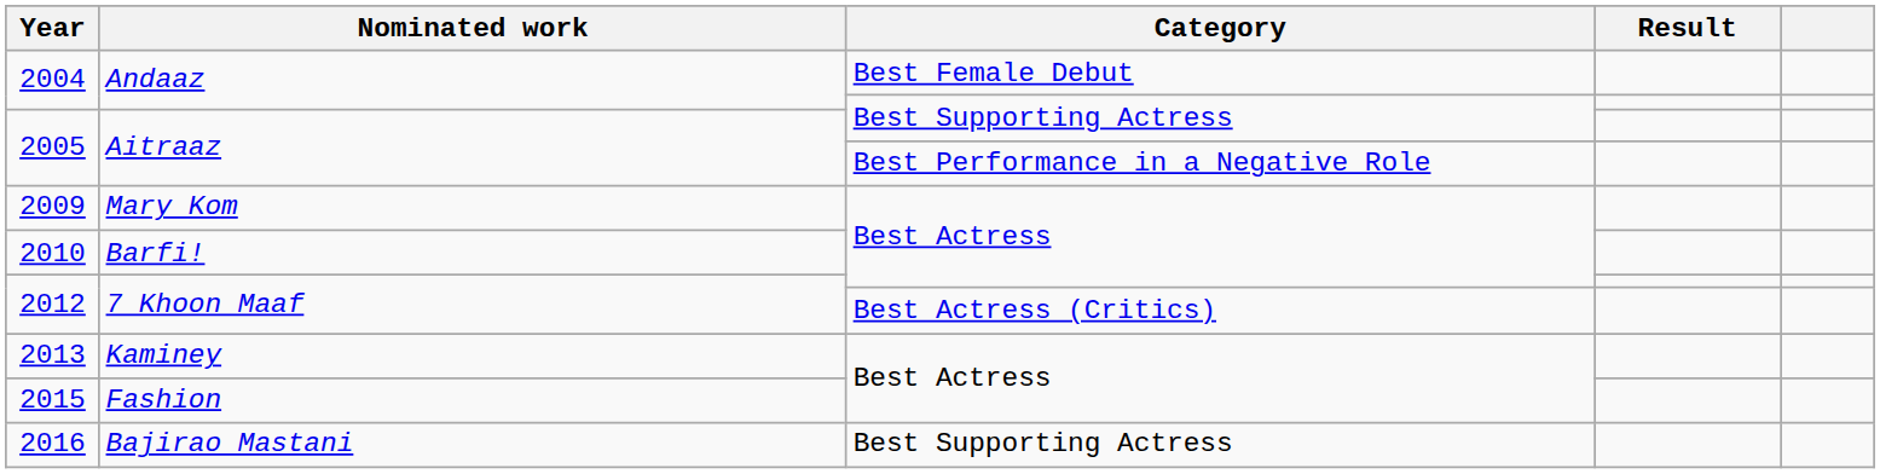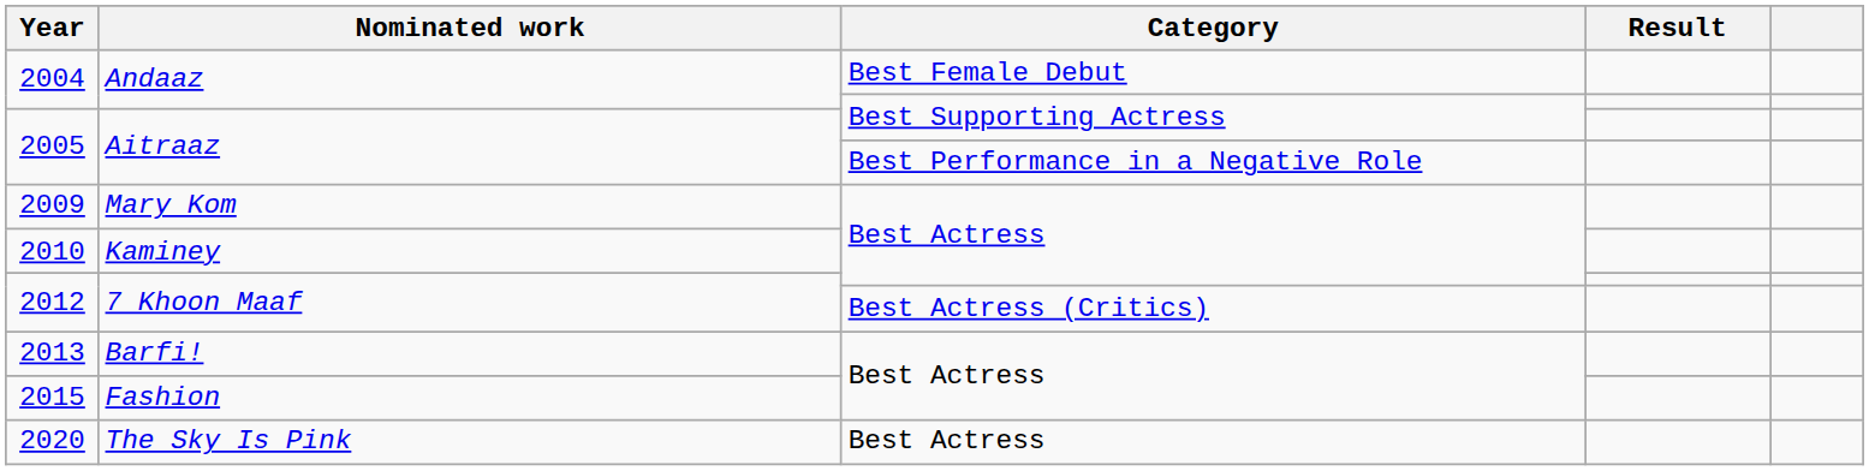 <table class="wikitable sortable" width=100%>
 <tr>
 <th width=5%>Year</th>
 <th width=40%>Nominated work</th>
 <th width=40%>Category</th>
 <th width=10%>Result</th>
 <th width=5%></th>
 </tr>
 <tr>
 <td rowspan="2" style="text-align:center;"><a href='#'>2004</a></td>
 <td rowspan="2" style="text-align:left;"><em><a href='#'>Andaaz</a></em></td>
 <td><a href='#'>Best Female Debut</a></td>
 <td></td>
 <td style="text-align:center;"></td>
 </tr>
 <tr>
 <td rowspan="2"><a href='#'>Best Supporting Actress</a></td>
 <td></td>
 <td style="text-align:center;"></td>
 </tr>
 <tr>
 <td rowspan="2" style="text-align:center;"><a href='#'>2005</a></td>
 <td rowspan="2" style="text-align:left;"><em><a href='#'>Aitraaz</a></em></td>
 <td></td>
 <td style="text-align:center;"></td>
 </tr>
 <tr>
 <td><a href='#'>Best Performance in a Negative Role</a></td>
 <td></td>
 <td style="text-align:center;"></td>
 </tr>
 <tr>
 <td rowspan="1" align="center"><a href='#'>2009</a></td>
 <td rowspan="" style="text-align:left;"><em><a href='#'>Mary Kom</a></em></td>
 <td rowspan="3"><a href='#'>Best Actress</a></td>
 <td></td>
 <td style="text-align:center;"></td>
 </tr>
 <tr>
 <td rowspan="1" align="center"><a href='#'>2010</a></td>
-<td rowspan="" style="text-align:left;"><em><a href='#'>Barfi!</a></em></td>
+<td rowspan="1"><em><a href='#'>Kaminey</a></em></td>
 <td></td>
 <td style="text-align:center;"></td>
 </tr>
 <tr>
 <td rowspan="2" style="text-align:center;"><a href='#'>2012</a></td>
 <td rowspan="2" style="text-align:left;"><em><a href='#'>7 Khoon Maaf</a></em></td>
 <td></td>
 <td style="text-align:center;"></td>
 </tr>
 <tr>
 <td><a href='#'>Best Actress (Critics)</a></td>
 <td></td>
 <td style="text-align:center;"></td>
 </tr>
 <tr>
 <td rowspan="" style="text-align:center;"><a href='#'>2013</a></td>
-<td rowspan="1"><em><a href='#'>Kaminey</a></em></td>
+<td rowspan="" style="text-align:left;"><em><a href='#'>Barfi!</a></em></td>
 <td rowspan="2">Best Actress</td>
 <td></td>
 <td style="text-align:center;"></td>
 </tr>
 <tr>
 <td rowspan="" style="text-align:center;"><a href='#'>2015</a></td>
 <td rowspan="1"><em><a href='#'>Fashion</a></em></td>
 <td></td>
 <td style="text-align:center;"></td>
 </tr>
 <tr>
-<td rowspan="" style="text-align:center;"><a href='#'>2016</a></td>
-<td rowspan="" style="text-align:left;"><em><a href='#'>Bajirao Mastani</a></em></td>
-<td>Best Supporting Actress</td>
+<td rowspan="" style="text-align:center;"><a href='#'>2020</a></td>
+<td rowspan="" style="text-align:left;"><em><a href='#'>The Sky Is Pink</a></em></td>
+<td>Best Actress</td>
 <td></td>
 <td style="text-align:center;"></td>
 </tr>
 </table>
